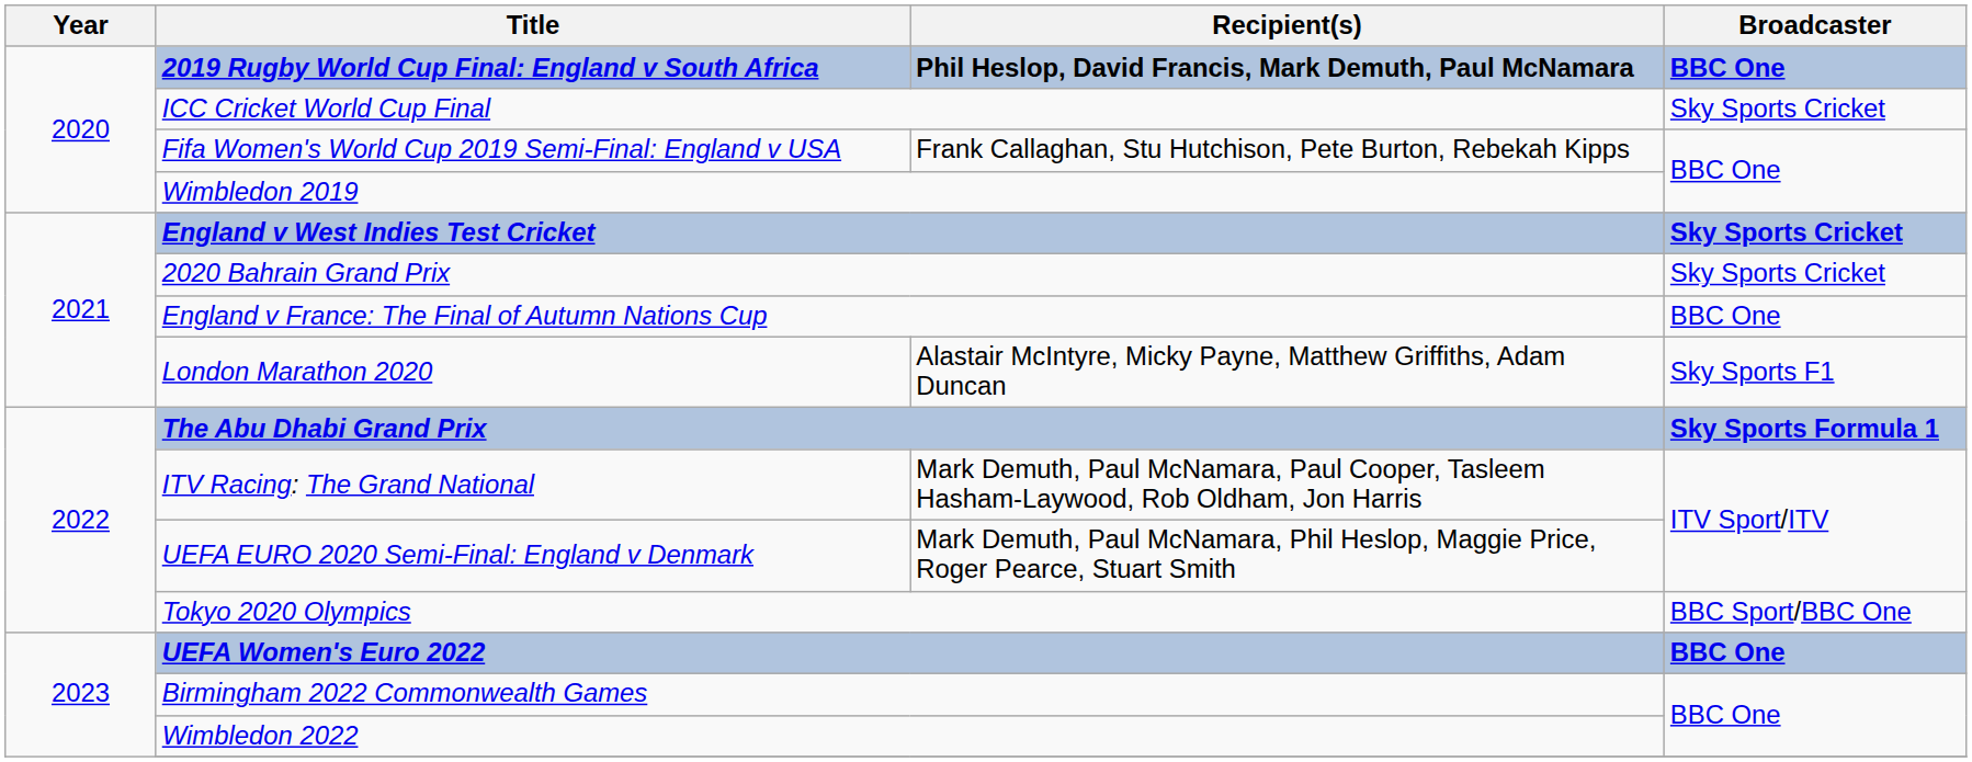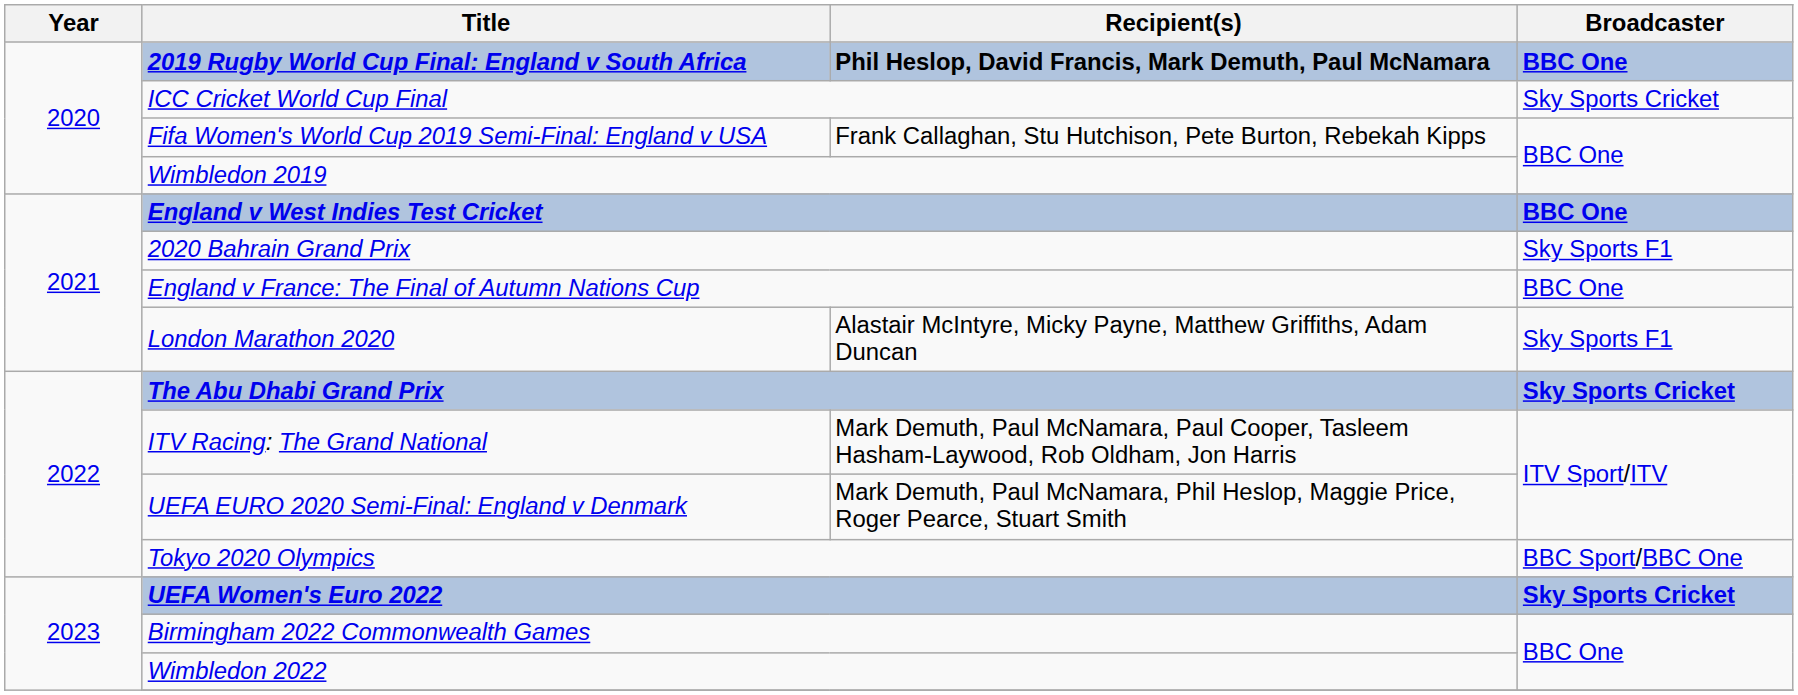 <table class="wikitable" width="95%">
 <tr>
 <th width=5%>Year</th>
 <th width=25%>Title</th>
 <th width=25%><strong>Recipient(s)</strong></th>
 <th width=10%><strong>Broadcaster</strong></th>
 </tr>
 <tr>
 <td rowspan="4" style="text-align:center;"><a href='#'>2020</a><br></td>
 <td style="background:#B0C4DE;"><strong><em><a href='#'>2019 Rugby World Cup Final: England v South Africa</a></em></strong></td>
 <td style="background:#B0C4DE;"><strong>Phil Heslop, David Francis, Mark Demuth, Paul McNamara</strong></td>
 <td style="background:#B0C4DE;"><strong><a href='#'>BBC One</a></strong></td>
 </tr>
 <tr>
 <td colspan="2"><em><a href='#'>ICC Cricket World Cup Final</a></em></td>
 <td><a href='#'>Sky Sports Cricket</a></td>
 </tr>
 <tr>
 <td><em><a href='#'>Fifa Women's World Cup 2019 Semi-Final: England v USA</a></em></td>
 <td>Frank Callaghan, Stu Hutchison, Pete Burton, Rebekah Kipps</td>
 <td rowspan="2"><a href='#'>BBC One</a></td>
 </tr>
 <tr>
 <td colspan="2"><em><a href='#'>Wimbledon 2019</a></em></td>
 </tr>
 <tr>
 <td rowspan="4" style="text-align:center;"><a href='#'>2021</a><br></td>
 <td style="background:#B0C4DE;" colspan="2"><strong><em><a href='#'>England v West Indies Test Cricket</a></em></strong></td>
-<td style="background:#B0C4DE;"><strong><a href='#'>Sky Sports Cricket</a></strong></td>
+<td style="background:#B0C4DE;"><strong><a href='#'>BBC One</a></strong></td>
 </tr>
 <tr>
 <td colspan="2"><em><a href='#'>2020 Bahrain Grand Prix</a></em></td>
-<td><a href='#'>Sky Sports Cricket</a></td>
+<td><a href='#'>Sky Sports F1</a></td>
 </tr>
 <tr>
 <td colspan="2"><em><a href='#'>England v France: The Final of Autumn Nations Cup</a></em></td>
 <td><a href='#'>BBC One</a></td>
 </tr>
 <tr>
 <td><em><a href='#'>London Marathon 2020</a></em></td>
 <td>Alastair McIntyre, Micky Payne, Matthew Griffiths, Adam Duncan</td>
 <td><a href='#'>Sky Sports F1</a></td>
 </tr>
 <tr>
 <td rowspan="4" style="text-align:center;"><a href='#'>2022</a><br></td>
 <td style="background:#B0C4DE;" colspan="2"><strong><em><a href='#'>The Abu Dhabi Grand Prix</a></em></strong></td>
-<td style="background:#B0C4DE;"><strong><a href='#'>Sky Sports Formula 1</a></strong></td>
+<td style="background:#B0C4DE;"><strong><a href='#'>Sky Sports Cricket</a></strong></td>
 </tr>
 <tr>
 <td><em><a href='#'>ITV Racing</a>: <a href='#'>The Grand National</a></em></td>
 <td>Mark Demuth, Paul McNamara, Paul Cooper, Tasleem Hasham-Laywood, Rob Oldham, Jon Harris</td>
 <td rowspan="2"><a href='#'>ITV Sport</a>/<a href='#'>ITV</a></td>
 </tr>
 <tr>
 <td><em><a href='#'>UEFA EURO 2020 Semi-Final: England v Denmark</a></em></td>
 <td>Mark Demuth, Paul McNamara, Phil Heslop, Maggie Price, Roger Pearce, Stuart Smith</td>
 </tr>
 <tr>
 <td colspan="2"><em><a href='#'>Tokyo 2020 Olympics</a></em></td>
 <td><a href='#'>BBC Sport</a>/<a href='#'>BBC One</a></td>
 </tr>
 <tr>
 <td rowspan="4" style="text-align:center;"><a href='#'>2023</a><br></td>
 <td colspan="2" style="background:#B0C4DE;"><strong><em><a href='#'>UEFA Women's Euro 2022</a></em></strong></td>
-<td style="background:#B0C4DE;"><strong><a href='#'>BBC One</a></strong></td>
+<td style="background:#B0C4DE;"><strong><a href='#'>Sky Sports Cricket</a></strong></td>
 </tr>
 <tr>
 <td colspan="2"><em><a href='#'>Birmingham 2022 Commonwealth Games</a></em></td>
 <td rowspan="2"><a href='#'>BBC One</a></td>
 </tr>
 <tr>
 <td colspan="2"><em><a href='#'>Wimbledon 2022</a></em></td>
 </tr>
 <tr>
 </tr>
 </table>
